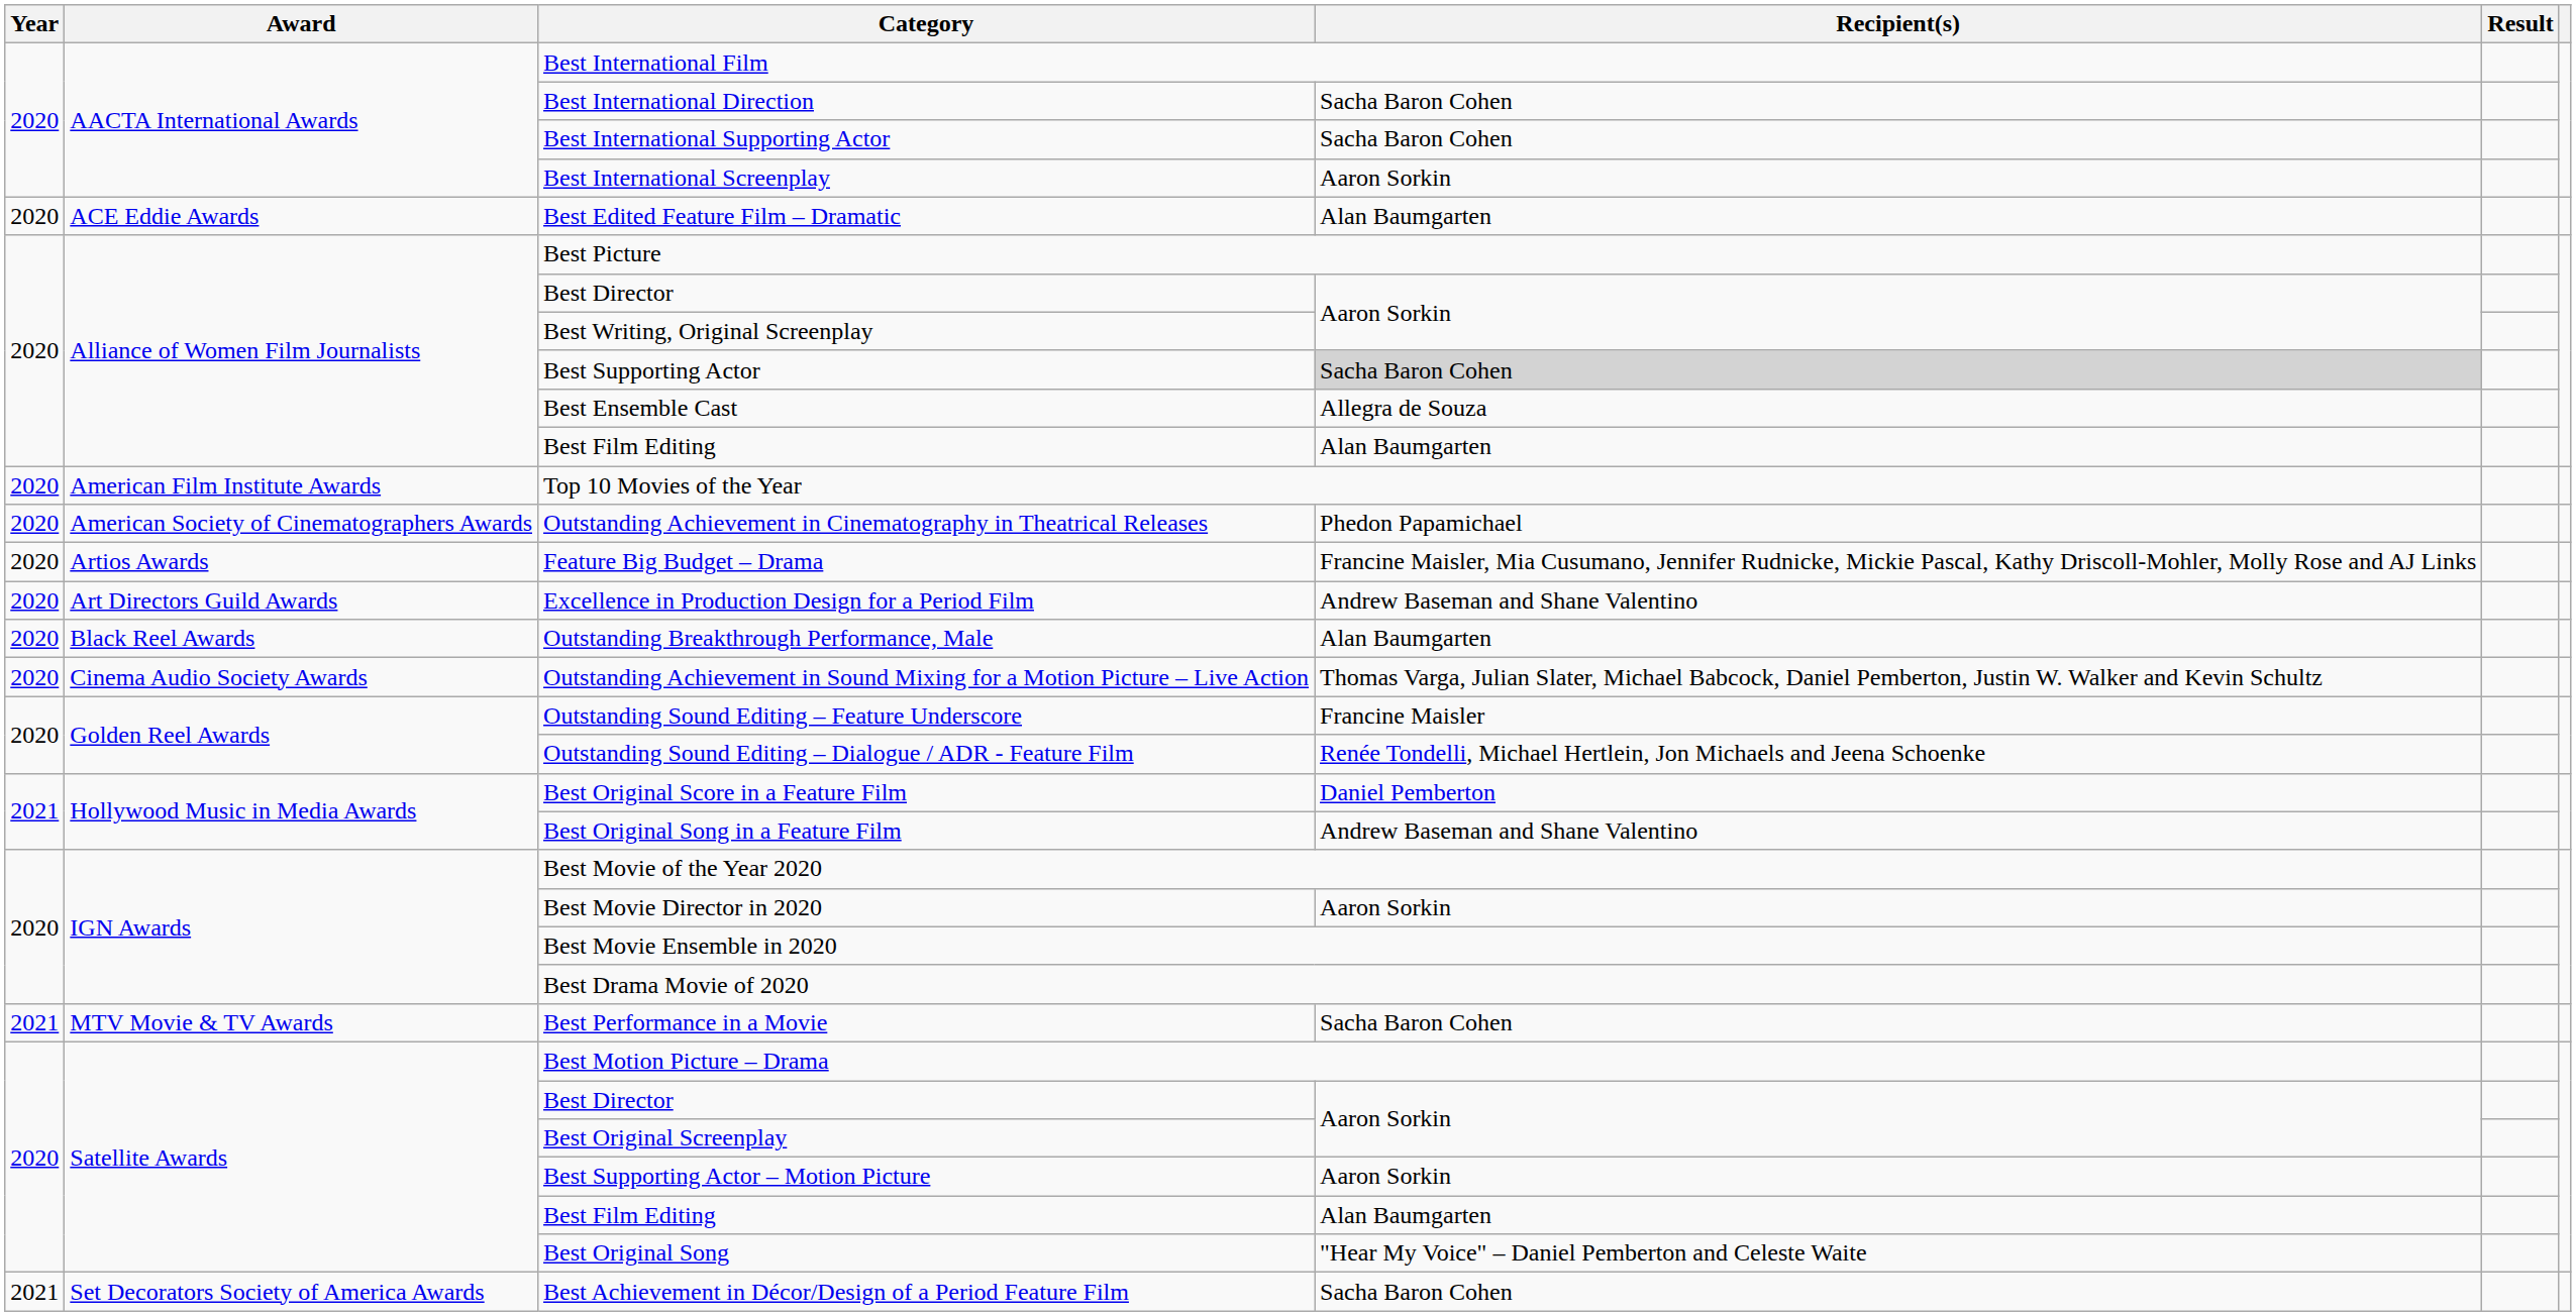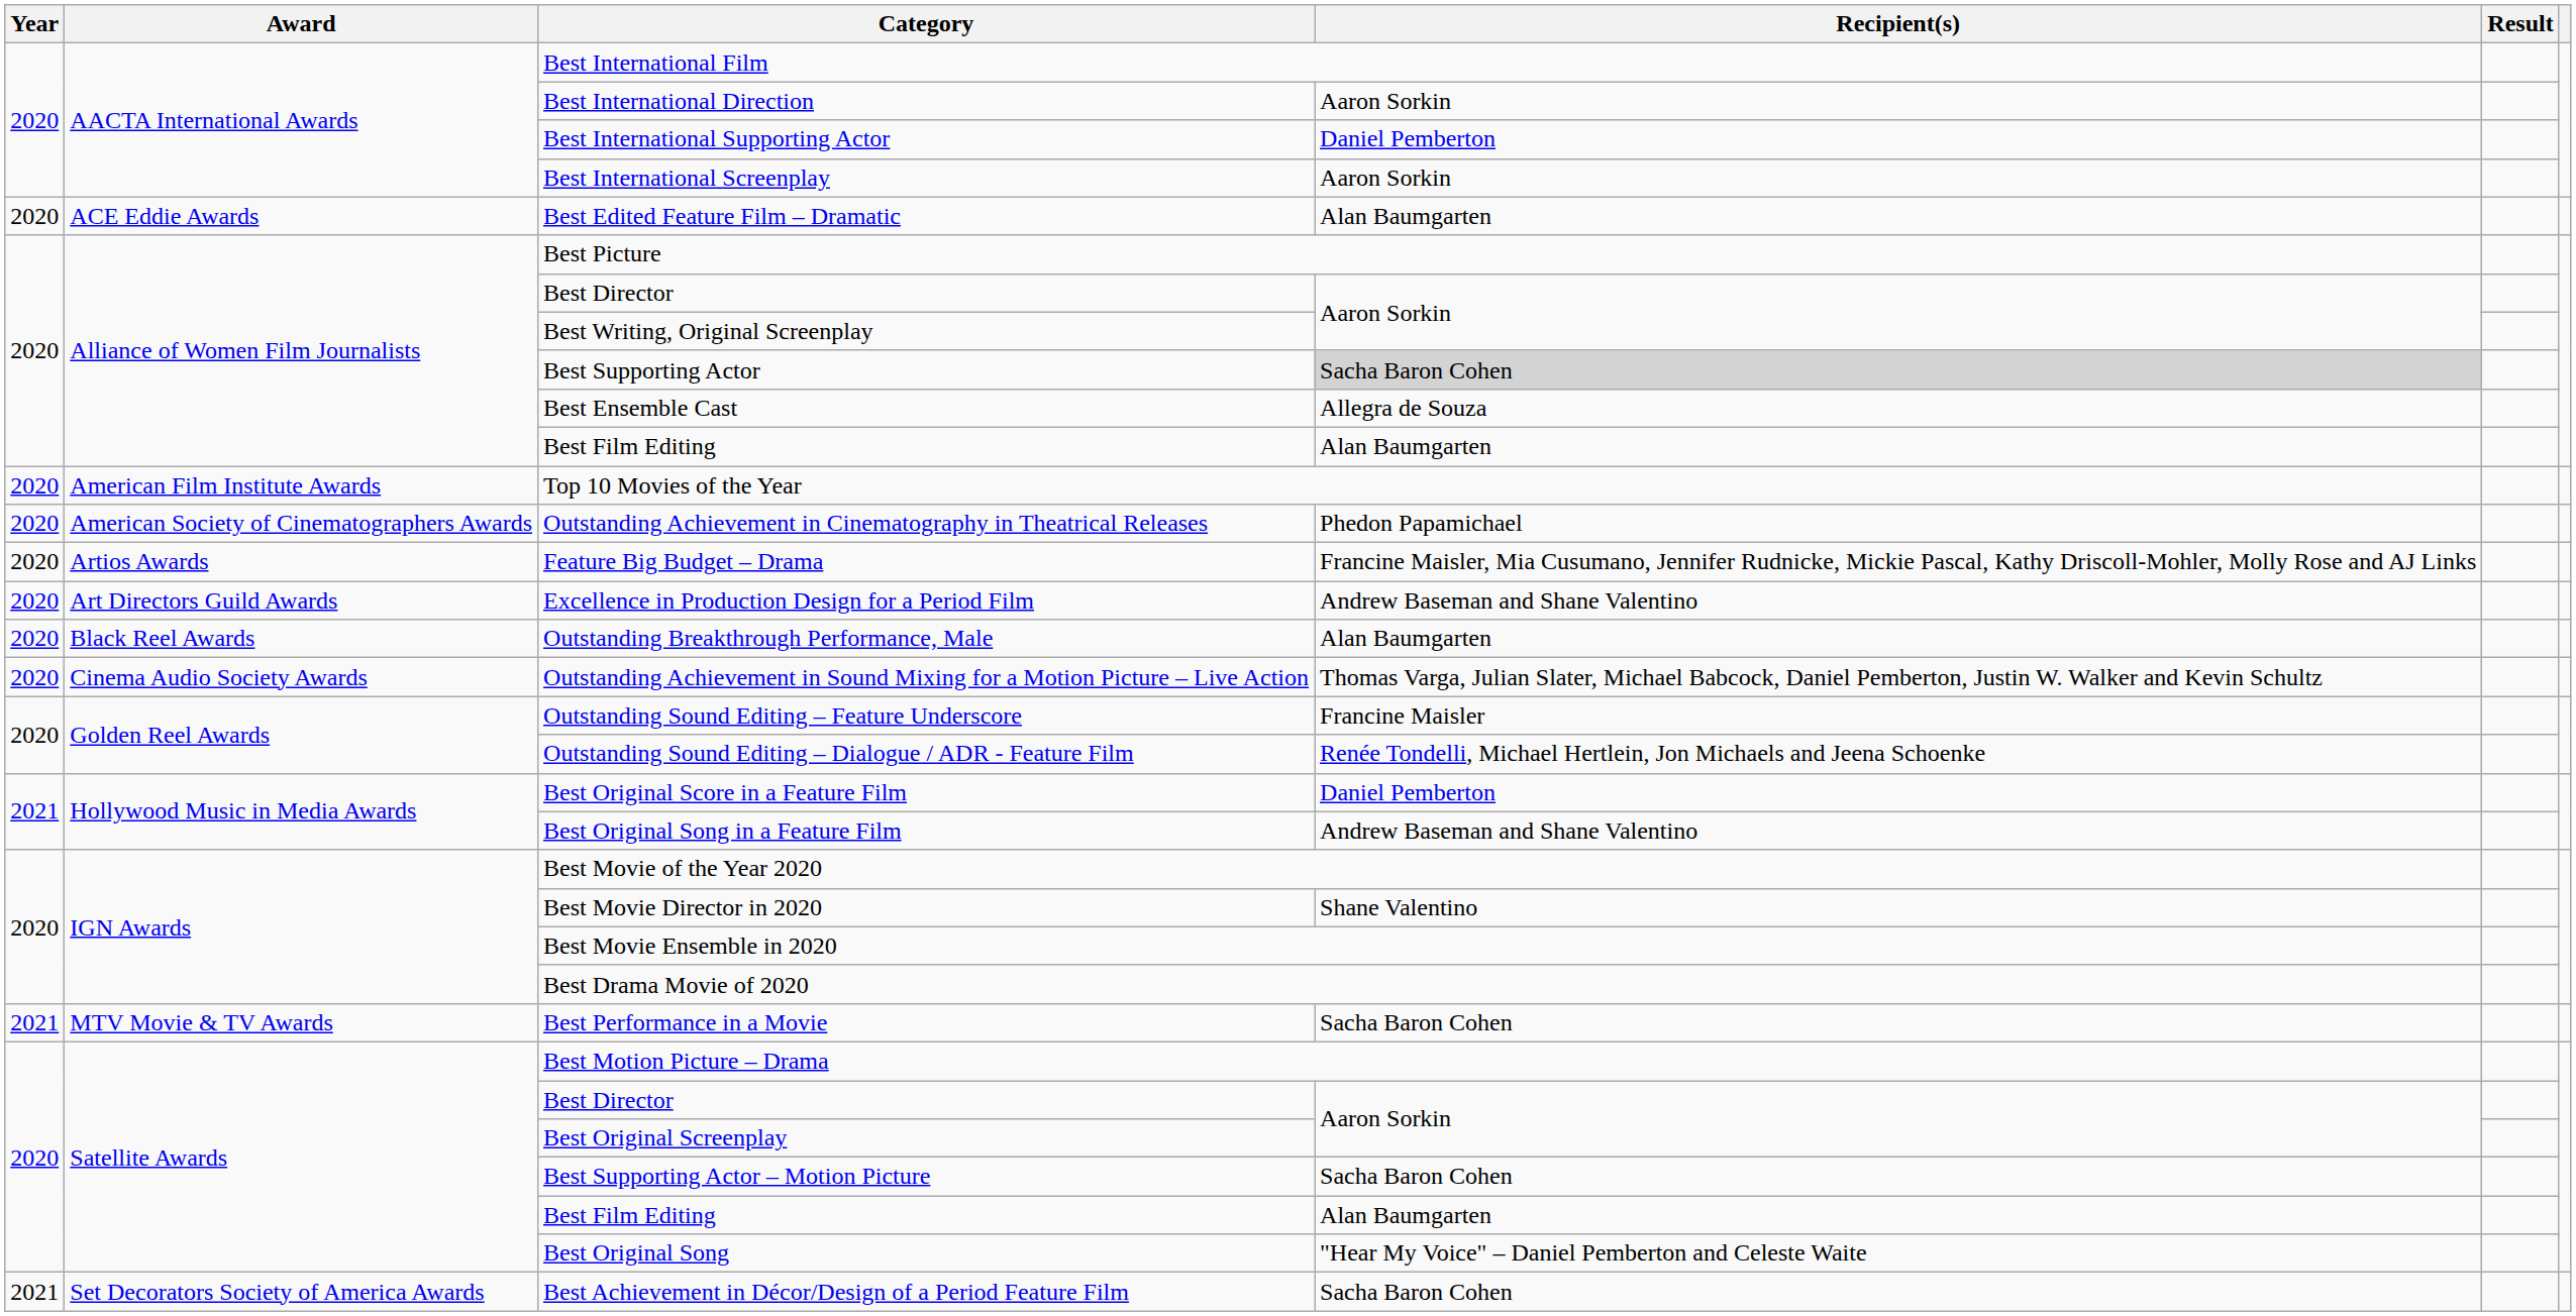 <table class="wikitable unsortable plainrowheaders">
 <tr>
 <th scope="col">Year</th>
 <th scope="col">Award</th>
 <th scope="col">Category</th>
 <th scope="col">Recipient(s)</th>
 <th scope="col">Result</th>
 <th scope="col" class="unsortable"></th>
 </tr>
 <tr>
 <td rowspan="4"><a href='#'>2020</a></td>
 <td rowspan="4"><a href='#'>AACTA International Awards</a></td>
 <td colspan="2"><a href='#'>Best International Film</a></td>
 <td></td>
 <td rowspan="4" align="center"></td>
 </tr>
 <tr>
 <td><a href='#'>Best International Direction</a></td>
-<td>Sacha Baron Cohen</td>
+<td>Aaron Sorkin</td>
 <td></td>
 </tr>
 <tr>
 <td><a href='#'>Best International Supporting Actor</a></td>
-<td>Sacha Baron Cohen</td>
+<td><a href='#'>Daniel Pemberton</a></td>
 <td></td>
 </tr>
 <tr>
 <td><a href='#'>Best International Screenplay</a></td>
 <td>Aaron Sorkin</td>
 <td></td>
 </tr>
 <tr>
 <td>2020</td>
 <td><a href='#'>ACE Eddie Awards</a></td>
 <td><a href='#'>Best Edited Feature Film – Dramatic</a></td>
 <td>Alan Baumgarten</td>
 <td></td>
 <td align="center"></td>
 </tr>
 <tr>
 <td rowspan="6">2020</td>
 <td rowspan="6"><a href='#'>Alliance of Women Film Journalists</a></td>
 <td colspan="2">Best Picture</td>
 <td></td>
 <td rowspan="6" align="center"></td>
 </tr>
 <tr>
 <td>Best Director</td>
 <td rowspan="2">Aaron Sorkin</td>
 <td></td>
 </tr>
 <tr>
 <td>Best Writing, Original Screenplay</td>
 <td></td>
 </tr>
 <tr>
 <td>Best Supporting Actor</td>
 <td style="background: lightgrey;">Sacha Baron Cohen</td>
 <td></td>
 </tr>
 <tr>
 <td>Best Ensemble Cast</td>
 <td>Allegra de Souza</td>
 <td></td>
 </tr>
 <tr>
 <td>Best Film Editing</td>
 <td>Alan Baumgarten</td>
 <td></td>
 </tr>
 <tr>
 <td><a href='#'>2020</a></td>
 <td><a href='#'>American Film Institute Awards</a></td>
 <td colspan="2">Top 10 Movies of the Year</td>
 <td></td>
 <td align=center></td>
 </tr>
 <tr>
 <td><a href='#'>2020</a></td>
 <td><a href='#'>American Society of Cinematographers Awards</a></td>
 <td><a href='#'>Outstanding Achievement in Cinematography in Theatrical Releases</a></td>
 <td>Phedon Papamichael</td>
 <td></td>
 <td align="center"></td>
 </tr>
 <tr>
 <td>2020</td>
 <td><a href='#'>Artios Awards</a></td>
 <td><a href='#'>Feature Big Budget – Drama</a></td>
 <td>Francine Maisler, Mia Cusumano, Jennifer Rudnicke, Mickie Pascal, Kathy Driscoll-Mohler, Molly Rose and AJ Links</td>
 <td></td>
 <td align="center"></td>
 </tr>
 <tr>
 <td><a href='#'>2020</a></td>
 <td><a href='#'>Art Directors Guild Awards</a></td>
 <td><a href='#'>Excellence in Production Design for a Period Film</a></td>
 <td>Andrew Baseman and Shane Valentino</td>
 <td></td>
 <td align=center></td>
 </tr>
 <tr>
 <td><a href='#'>2020</a></td>
 <td><a href='#'>Black Reel Awards</a></td>
 <td><a href='#'>Outstanding Breakthrough Performance, Male</a></td>
 <td>Alan Baumgarten</td>
 <td></td>
 <td align="center"></td>
 </tr>
 <tr>
 <td><a href='#'>2020</a></td>
 <td><a href='#'>Cinema Audio Society Awards</a></td>
 <td><a href='#'>Outstanding Achievement in Sound Mixing for a Motion Picture – Live Action</a></td>
 <td>Thomas Varga, Julian Slater, Michael Babcock, Daniel Pemberton, Justin W. Walker and Kevin Schultz</td>
 <td></td>
 <td align="center"></td>
 </tr>
 <tr>
 <td rowspan="2">2020</td>
 <td rowspan="2"><a href='#'>Golden Reel Awards</a></td>
 <td><a href='#'>Outstanding Sound Editing – Feature Underscore</a></td>
 <td>Francine Maisler</td>
 <td></td>
 <td rowspan="2" align="center"></td>
 </tr>
 <tr>
 <td><a href='#'>Outstanding Sound Editing – Dialogue / ADR - Feature Film</a></td>
 <td><a href='#'>Renée Tondelli</a>, Michael Hertlein, Jon Michaels and Jeena Schoenke</td>
 <td></td>
 </tr>
 <tr>
 <td rowspan="2"><a href='#'>2021</a></td>
 <td rowspan="2"><a href='#'>Hollywood Music in Media Awards</a></td>
 <td><a href='#'>Best Original Score in a Feature Film</a></td>
 <td><a href='#'>Daniel Pemberton</a></td>
 <td></td>
 <td rowspan="2" align="center"></td>
 </tr>
 <tr>
 <td><a href='#'>Best Original Song in a Feature Film</a></td>
 <td>Andrew Baseman and Shane Valentino</td>
 <td></td>
 </tr>
 <tr>
 <td rowspan="4">2020</td>
 <td rowspan="4"><a href='#'>IGN Awards</a></td>
 <td colspan="2">Best Movie of the Year 2020</td>
 <td></td>
 <td rowspan="4" align="center"></td>
 </tr>
 <tr>
 <td>Best Movie Director in 2020</td>
-<td>Aaron Sorkin</td>
+<td>Shane Valentino</td>
 <td></td>
 </tr>
 <tr>
 <td colspan="2">Best Movie Ensemble in 2020</td>
 <td></td>
 </tr>
 <tr>
 <td colspan="2">Best Drama Movie of 2020</td>
 <td></td>
 </tr>
 <tr>
 <td><a href='#'>2021</a></td>
 <td><a href='#'>MTV Movie & TV Awards</a></td>
 <td><a href='#'>Best Performance in a Movie</a></td>
 <td>Sacha Baron Cohen</td>
 <td></td>
 <td align="center"></td>
 </tr>
 <tr>
 <td rowspan="6"><a href='#'>2020</a></td>
 <td rowspan="6"><a href='#'>Satellite Awards</a></td>
 <td colspan="2"><a href='#'>Best Motion Picture – Drama</a></td>
 <td></td>
 <td rowspan="6" align="center"></td>
 </tr>
 <tr>
 <td><a href='#'>Best Director</a></td>
 <td rowspan="2">Aaron Sorkin</td>
 <td></td>
 </tr>
 <tr>
 <td><a href='#'>Best Original Screenplay</a></td>
 <td></td>
 </tr>
 <tr>
 <td><a href='#'>Best Supporting Actor – Motion Picture</a></td>
-<td>Aaron Sorkin</td>
+<td>Sacha Baron Cohen</td>
 <td></td>
 </tr>
 <tr>
 <td><a href='#'>Best Film Editing</a></td>
 <td>Alan Baumgarten</td>
 <td></td>
 </tr>
 <tr>
 <td><a href='#'>Best Original Song</a></td>
 <td>"Hear My Voice" – Daniel Pemberton and Celeste Waite</td>
 <td></td>
 </tr>
 <tr>
 <td>2021</td>
 <td><a href='#'>Set Decorators Society of America Awards</a></td>
 <td><a href='#'>Best Achievement in Décor/Design of a Period Feature Film</a></td>
 <td>Sacha Baron Cohen</td>
 <td></td>
 <td align="center"></td>
 </tr>
 </table>
